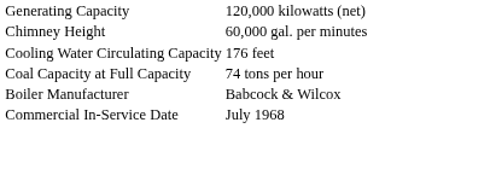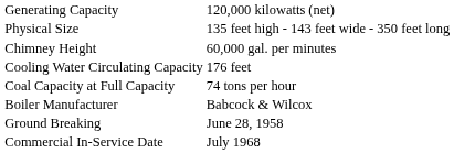 <table>
 <tr>
 <td>Generating Capacity</td>
 <td>120,000 kilowatts (net)</td>
+</tr>
+<tr>
+<td>Physical Size</td>
+<td>135 feet high - 143 feet wide - 350 feet long</td>
 </tr>
 <tr>
 <td>Chimney Height</td>
 <td>60,000 gal. per minutes</td>
 </tr>
 <tr>
 <td>Cooling Water Circulating Capacity</td>
 <td>176 feet</td>
 </tr>
 <tr>
 <td>Coal Capacity at Full Capacity</td>
 <td>74 tons per hour</td>
 </tr>
 <tr>
 <td>Boiler Manufacturer</td>
 <td>Babcock & Wilcox</td>
 </tr>
 <tr>
+<td>Ground Breaking</td>
+<td>June 28, 1958</td>
+</tr>
+<tr>
 <td>Commercial In-Service Date</td>
 <td>July 1968</td>
 </tr>
 </table>
